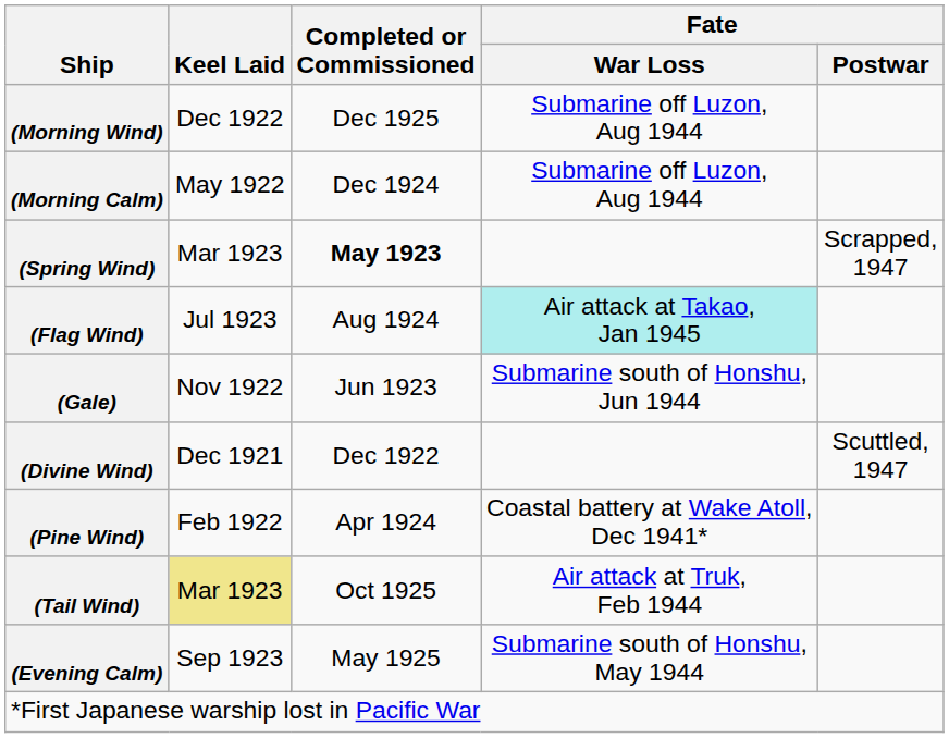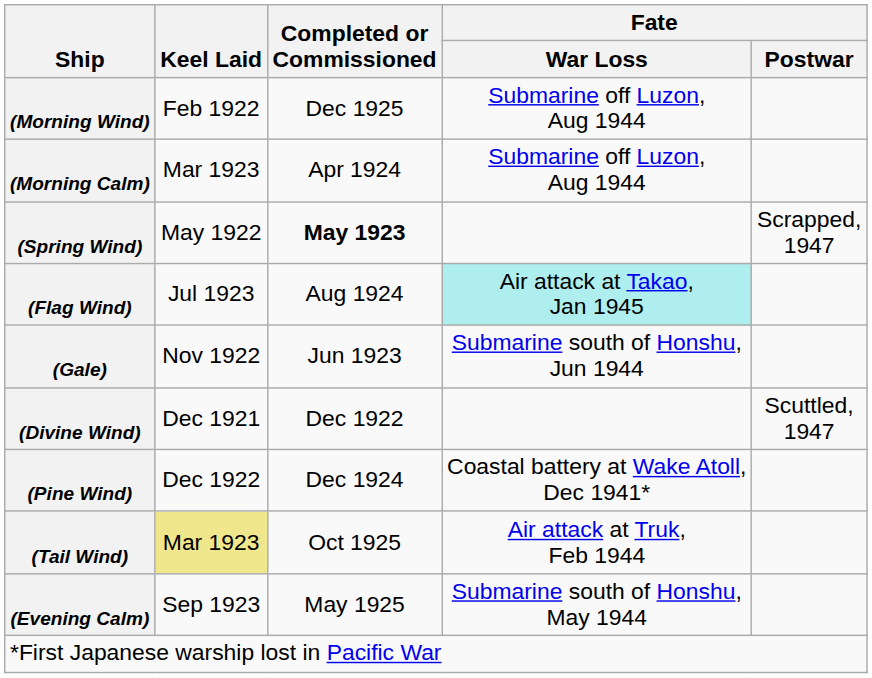 <table class="wikitable plainrowheaders" style="text-align: center">
 <tr valign="bottom">
 <th scope="col" rowspan=2>Ship</th>
 <th scope="col" rowspan=2>Keel Laid</th>
 <th scope="col" rowspan=2>Completed or<br>Commissioned</th>
 <th scope="row" colspan=3  style="text-align: center"><strong>Fate</strong></th>
 </tr>
 <tr>
 <th scope="col">War Loss</th>
 <th scope="col">Postwar</th>
 </tr>
 <tr>
 <th><br><small><em>(Morning Wind)</em></small></th>
-<td>Dec 1922</td>
+<td>Feb 1922</td>
 <td>Dec 1925</td>
 <td><a href='#'>Submarine</a> off <a href='#'>Luzon</a>,<br>Aug 1944</td>
 <td></td>
 </tr>
 <tr>
 <th><br><small><em>(Morning Calm)</em></small></th>
-<td>May 1922</td>
-<td>Dec 1924</td>
+<td>Mar 1923</td>
+<td>Apr 1924</td>
 <td><a href='#'>Submarine</a> off <a href='#'>Luzon</a>,<br>Aug 1944</td>
 <td></td>
 </tr>
 <tr>
 <th><br><small><em>(Spring Wind)</em></small></th>
-<td>Mar 1923</td>
+<td>May 1922</td>
 <td><strong>May 1923</strong></td>
 <td></td>
 <td>Scrapped,<br>1947</td>
 </tr>
 <tr>
 <th><br><small><em>(Flag Wind)</em></small></th>
 <td>Jul 1923</td>
 <td>Aug 1924</td>
 <td style="background: paleturquoise;">Air attack at <a href='#'>Takao</a>,<br>Jan 1945</td>
 <td></td>
 </tr>
 <tr>
 <th><br><small><em>(Gale)</em></small></th>
 <td>Nov 1922</td>
 <td>Jun 1923</td>
 <td><a href='#'>Submarine</a> south of <a href='#'>Honshu</a>,<br>Jun 1944</td>
 <td></td>
 </tr>
 <tr>
 <th><br><small><em>(Divine Wind)</em></small></th>
 <td>Dec 1921</td>
 <td>Dec 1922</td>
 <td></td>
 <td>Scuttled,<br>1947</td>
 </tr>
 <tr>
 <th><br><small><em>(Pine Wind)</em></small></th>
-<td>Feb 1922</td>
-<td>Apr 1924</td>
+<td>Dec 1922</td>
+<td>Dec 1924</td>
 <td>Coastal battery at <a href='#'>Wake Atoll</a>,<br>Dec 1941*</td>
 <td></td>
 </tr>
 <tr>
 <th><br><small><em>(Tail Wind)</em></small></th>
 <td style="background: khaki;">Mar 1923</td>
 <td>Oct 1925</td>
 <td><a href='#'>Air attack</a> at <a href='#'>Truk</a>,<br>Feb 1944</td>
 <td></td>
 </tr>
 <tr>
 <th><br><small><em>(Evening Calm)</em></small></th>
 <td>Sep 1923</td>
 <td>May 1925</td>
 <td><a href='#'>Submarine</a> south of <a href='#'>Honshu</a>,<br>May 1944</td>
 </tr>
 <tr>
 <td colspan=11 style="text-align: left">*First Japanese warship lost in <a href='#'>Pacific War</a></td>
 </tr>
 </table>
